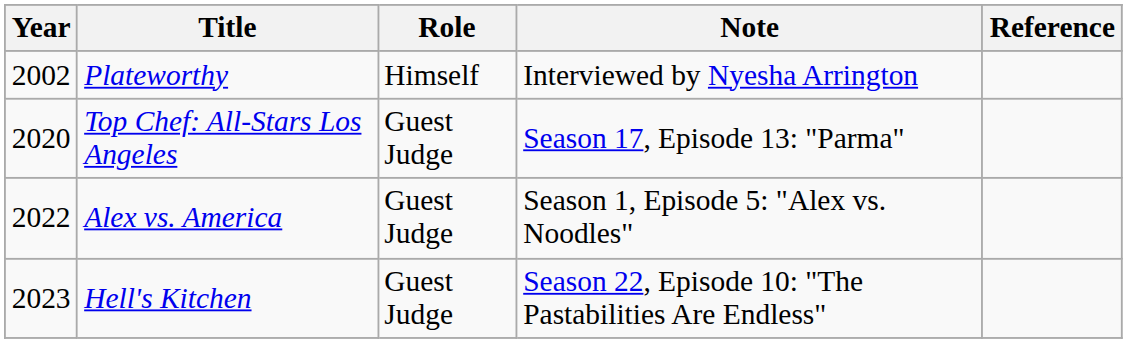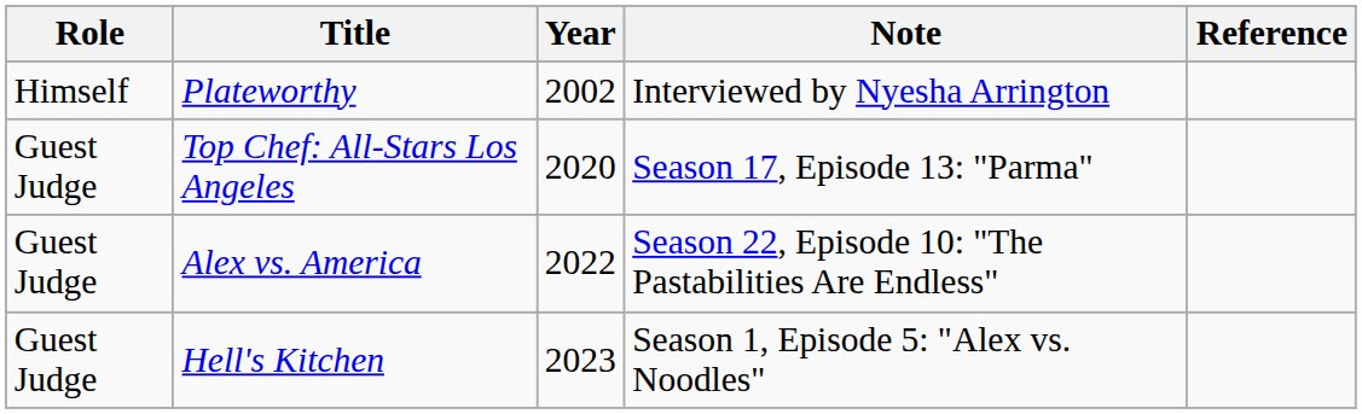 <table class="wikitable sortable">
 <tr>
+<th>Role</th>
+<th>Title</th>
 <th>Year</th>
-<th>Title</th>
-<th>Role</th>
 <th>Note</th>
 <th>Reference</th>
 </tr>
 <tr>
+<td>Himself</td>
+<td><em><a href='#'>Plateworthy</a></em></td>
 <td>2002</td>
-<td><em><a href='#'>Plateworthy</a></em></td>
-<td>Himself</td>
 <td>Interviewed by <a href='#'>Nyesha Arrington</a></td>
 <td></td>
 </tr>
 <tr>
+<td>Guest Judge</td>
+<td><em><a href='#'>Top Chef: All-Stars Los Angeles</a></em></td>
 <td>2020</td>
-<td><em><a href='#'>Top Chef: All-Stars Los Angeles</a></em></td>
-<td>Guest Judge</td>
 <td><a href='#'>Season 17</a>, Episode 13: "Parma"</td>
 <td></td>
 </tr>
 <tr>
+<td>Guest Judge</td>
+<td><em><a href='#'>Alex vs. America</a></em></td>
 <td>2022</td>
-<td><em><a href='#'>Alex vs. America</a></em></td>
+<td><a href='#'>Season 22</a>, Episode 10: "The Pastabilities Are Endless"</td>
+<td></td>
+</tr>
+<tr>
 <td>Guest Judge</td>
+<td><em><a href='#'>Hell's Kitchen</a></em></td>
+<td>2023</td>
 <td>Season 1, Episode 5: "Alex vs. Noodles"</td>
 <td></td>
 </tr>
-<tr>
-<td>2023</td>
-<td><em><a href='#'>Hell's Kitchen</a></em></td>
-<td>Guest Judge</td>
-<td><a href='#'>Season 22</a>, Episode 10: "The Pastabilities Are Endless"</td>
-<td></td>
-</tr>
 </table>
